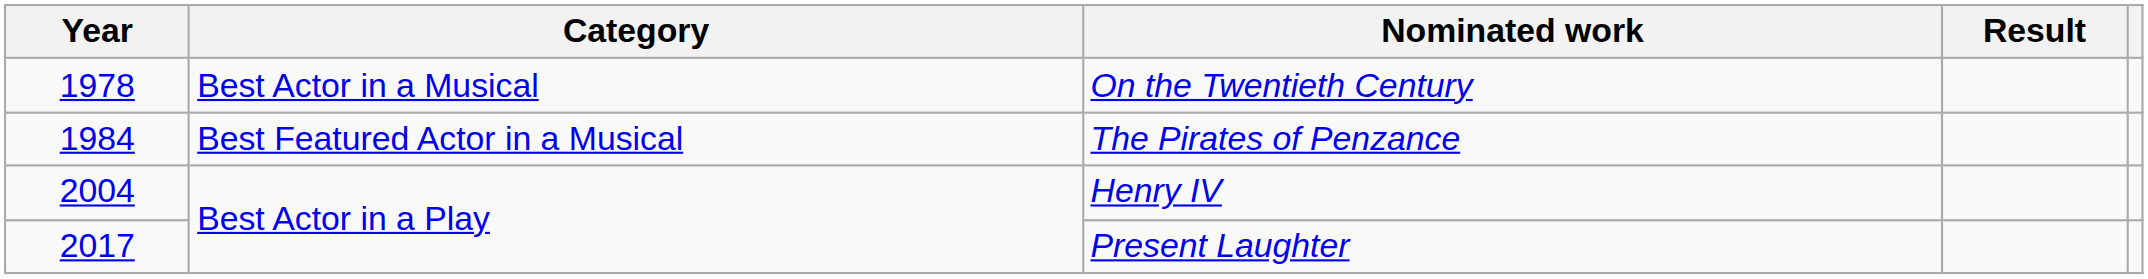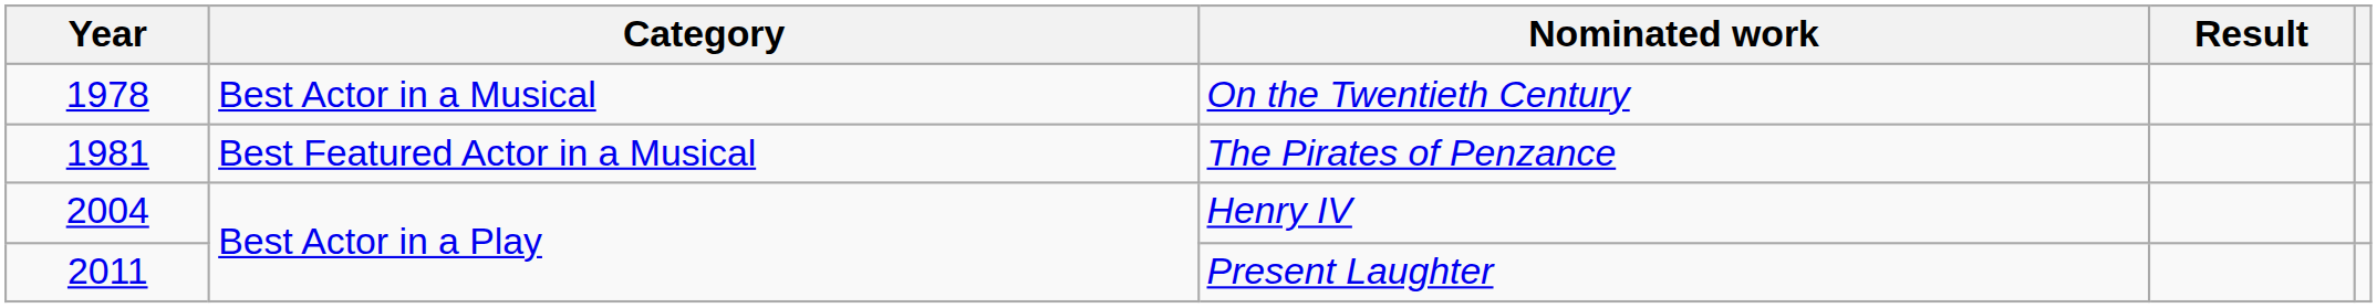 <table class=wikitable>
 <tr>
 <th scope="col" style="width:5em;">Year</th>
 <th scope="col" style="width:26em;">Category</th>
 <th scope="col" style="width:25em;">Nominated work</th>
 <th scope="col" style="width:5em;">Result</th>
 <th></th>
 </tr>
 <tr>
 <td style="text-align:center;"><a href='#'>1978</a></td>
 <td><a href='#'>Best Actor in a Musical</a></td>
 <td><em><a href='#'>On the Twentieth Century</a></em></td>
 <td></td>
 <td style="text-align:center;"></td>
 </tr>
 <tr>
-<td style="text-align:center;"><a href='#'>1984</a></td>
+<td style="text-align:center;"><a href='#'>1981</a></td>
 <td><a href='#'>Best Featured Actor in a Musical</a></td>
 <td><em><a href='#'>The Pirates of Penzance</a></em></td>
 <td></td>
 <td style="text-align:center;"></td>
 </tr>
 <tr>
 <td style="text-align:center;"><a href='#'>2004</a></td>
 <td rowspan="2"><a href='#'>Best Actor in a Play</a></td>
 <td><em><a href='#'>Henry IV</a></em></td>
 <td></td>
 <td style="text-align:center;"></td>
 </tr>
 <tr>
-<td style="text-align:center;"><a href='#'>2017</a></td>
+<td style="text-align:center;"><a href='#'>2011</a></td>
 <td><em><a href='#'>Present Laughter</a></em></td>
 <td></td>
 <td style="text-align:center;"></td>
 </tr>
 </table>
